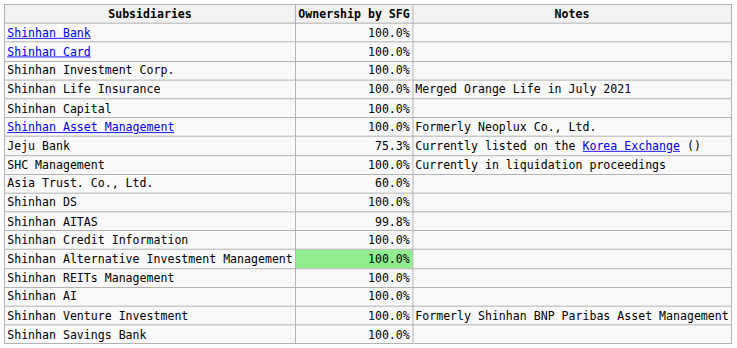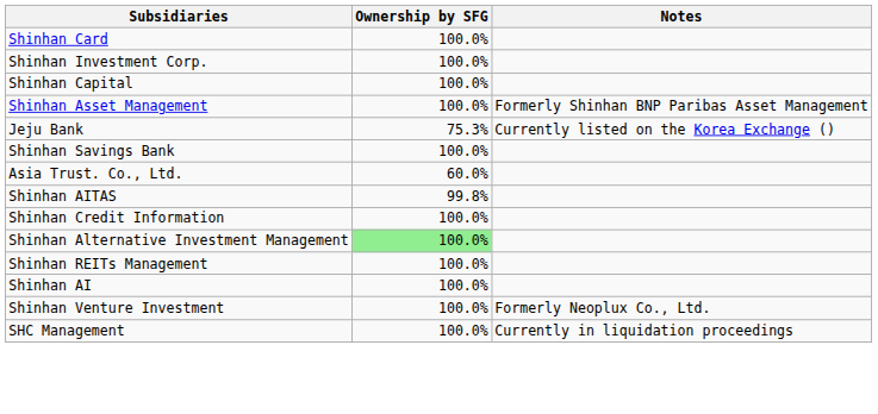 <table class="wikitable" width="auto" style="text-align: center">
 <tr>
 <th><strong>Subsidiaries</strong></th>
 <th><strong>Ownership by SFG</strong></th>
 <th><strong>Notes</strong></th>
-</tr>
-<tr>
-<td style="text-align:left;"><a href='#'>Shinhan Bank</a></td>
-<td style="text-align:right;">100.0%</td>
-<td style="text-align:left;"></td>
 </tr>
 <tr>
 <td style="text-align:left;"><a href='#'>Shinhan Card</a></td>
 <td style="text-align:right;">100.0%</td>
 <td style="text-align:left;"></td>
 </tr>
 <tr>
 <td style="text-align:left;">Shinhan Investment Corp.</td>
 <td style="text-align:right;">100.0%</td>
 <td style="text-align:left;"></td>
 </tr>
 <tr>
-<td style="text-align:left;">Shinhan Life Insurance</td>
-<td style="text-align:right;">100.0%</td>
-<td style="text-align:left;">Merged Orange Life in July 2021</td>
-</tr>
-<tr>
 <td style="text-align:left;">Shinhan Capital</td>
 <td style="text-align:right;">100.0%</td>
 <td style="text-align:left;"></td>
 </tr>
 <tr>
 <td style="text-align:left;"><a href='#'>Shinhan Asset Management</a></td>
 <td style="text-align:right;">100.0%</td>
-<td style="text-align:left;">Formerly Neoplux Co., Ltd.</td>
+<td style="text-align:left;">Formerly Shinhan BNP Paribas Asset Management</td>
 </tr>
 <tr>
 <td style="text-align:left;">Jeju Bank</td>
 <td style="text-align:right;">75.3%</td>
 <td style="text-align:left;">Currently listed on the <a href='#'>Korea Exchange</a> ()</td>
 </tr>
 <tr>
-<td style="text-align:left;">SHC Management</td>
+<td style="text-align:left;">Shinhan Savings Bank</td>
 <td style="text-align:right;">100.0%</td>
-<td style="text-align:left;">Currently in liquidation proceedings</td>
+<td style="text-align:left;"></td>
 </tr>
 <tr>
 <td style="text-align:left;">Asia Trust. Co., Ltd.</td>
 <td style="text-align:right;">60.0%</td>
 <td style="text-align:left;"></td>
-</tr>
-<tr>
-<td style="text-align:left;">Shinhan DS</td>
-<td style="text-align:right;">100.0%</td>
-<td></td>
 </tr>
 <tr>
 <td style="text-align:left;">Shinhan AITAS</td>
 <td style="text-align:right;">99.8%</td>
 <td style="text-align:left;"></td>
 </tr>
 <tr>
 <td style="text-align:left;">Shinhan Credit Information</td>
 <td style="text-align:right;">100.0%</td>
 <td style="text-align:left;"></td>
 </tr>
 <tr>
 <td style="text-align:left;">Shinhan Alternative Investment Management</td>
 <td style="background: lightgreen; text-align:right;">100.0%</td>
 <td style="text-align:left;"></td>
 </tr>
 <tr>
 <td style="text-align:left;">Shinhan REITs Management</td>
 <td style="text-align:right;">100.0%</td>
 <td style="text-align:left;"></td>
 </tr>
 <tr>
 <td style="text-align:left;">Shinhan AI</td>
 <td style="text-align:right;">100.0%</td>
 <td style="text-align:left;"></td>
 </tr>
 <tr>
 <td style="text-align:left;">Shinhan Venture Investment</td>
 <td style="text-align:right;">100.0%</td>
-<td style="text-align:left;">Formerly Shinhan BNP Paribas Asset Management</td>
+<td style="text-align:left;">Formerly Neoplux Co., Ltd.</td>
 </tr>
 <tr>
-<td style="text-align:left;">Shinhan Savings Bank</td>
+<td style="text-align:left;">SHC Management</td>
 <td style="text-align:right;">100.0%</td>
-<td style="text-align:left;"></td>
+<td style="text-align:left;">Currently in liquidation proceedings</td>
 </tr>
 </table>
